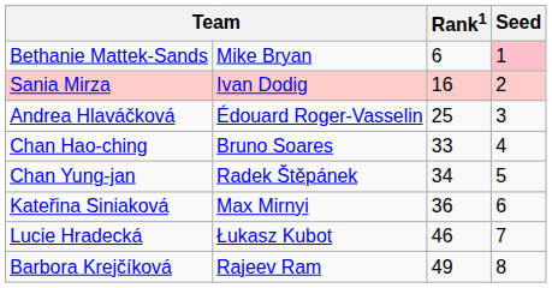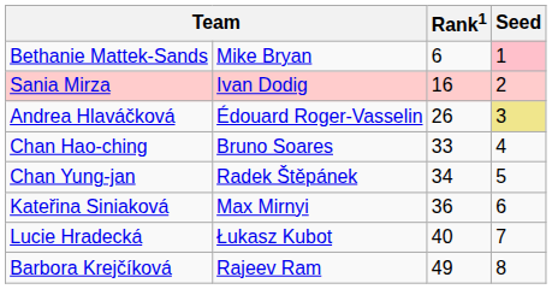 <table class="wikitable">
 <tr>
 <th width="325" colspan=2>Team</th>
 <th>Rank<sup>1</sup></th>
 <th>Seed</th>
 </tr>
 <tr>
 <td> <a href='#'>Bethanie Mattek-Sands</a></td>
 <td> <a href='#'>Mike Bryan</a></td>
 <td>6</td>
 <td style="background: pink;">1</td>
 </tr>
 <tr style="background:#fcc;">
 <td> <a href='#'>Sania Mirza</a></td>
 <td> <a href='#'>Ivan Dodig</a></td>
 <td>16</td>
 <td>2</td>
 </tr>
 <tr>
 <td> <a href='#'>Andrea Hlaváčková</a></td>
 <td> <a href='#'>Édouard Roger-Vasselin</a></td>
-<td>25</td>
-<td>3</td>
+<td>26</td>
+<td style="background: khaki;">3</td>
 </tr>
 <tr>
 <td> <a href='#'>Chan Hao-ching</a></td>
 <td> <a href='#'>Bruno Soares</a></td>
 <td>33</td>
 <td>4</td>
 </tr>
 <tr>
 <td> <a href='#'>Chan Yung-jan</a></td>
 <td> <a href='#'>Radek Štěpánek</a></td>
 <td>34</td>
 <td>5</td>
 </tr>
 <tr>
 <td> <a href='#'>Kateřina Siniaková</a></td>
 <td> <a href='#'>Max Mirnyi</a></td>
 <td>36</td>
 <td>6</td>
 </tr>
 <tr>
 <td> <a href='#'>Lucie Hradecká</a></td>
 <td> <a href='#'>Łukasz Kubot</a></td>
-<td>46</td>
+<td>40</td>
 <td>7</td>
 </tr>
 <tr>
 <td> <a href='#'>Barbora Krejčíková</a></td>
 <td> <a href='#'>Rajeev Ram</a></td>
 <td>49</td>
 <td>8</td>
 </tr>
 </table>
